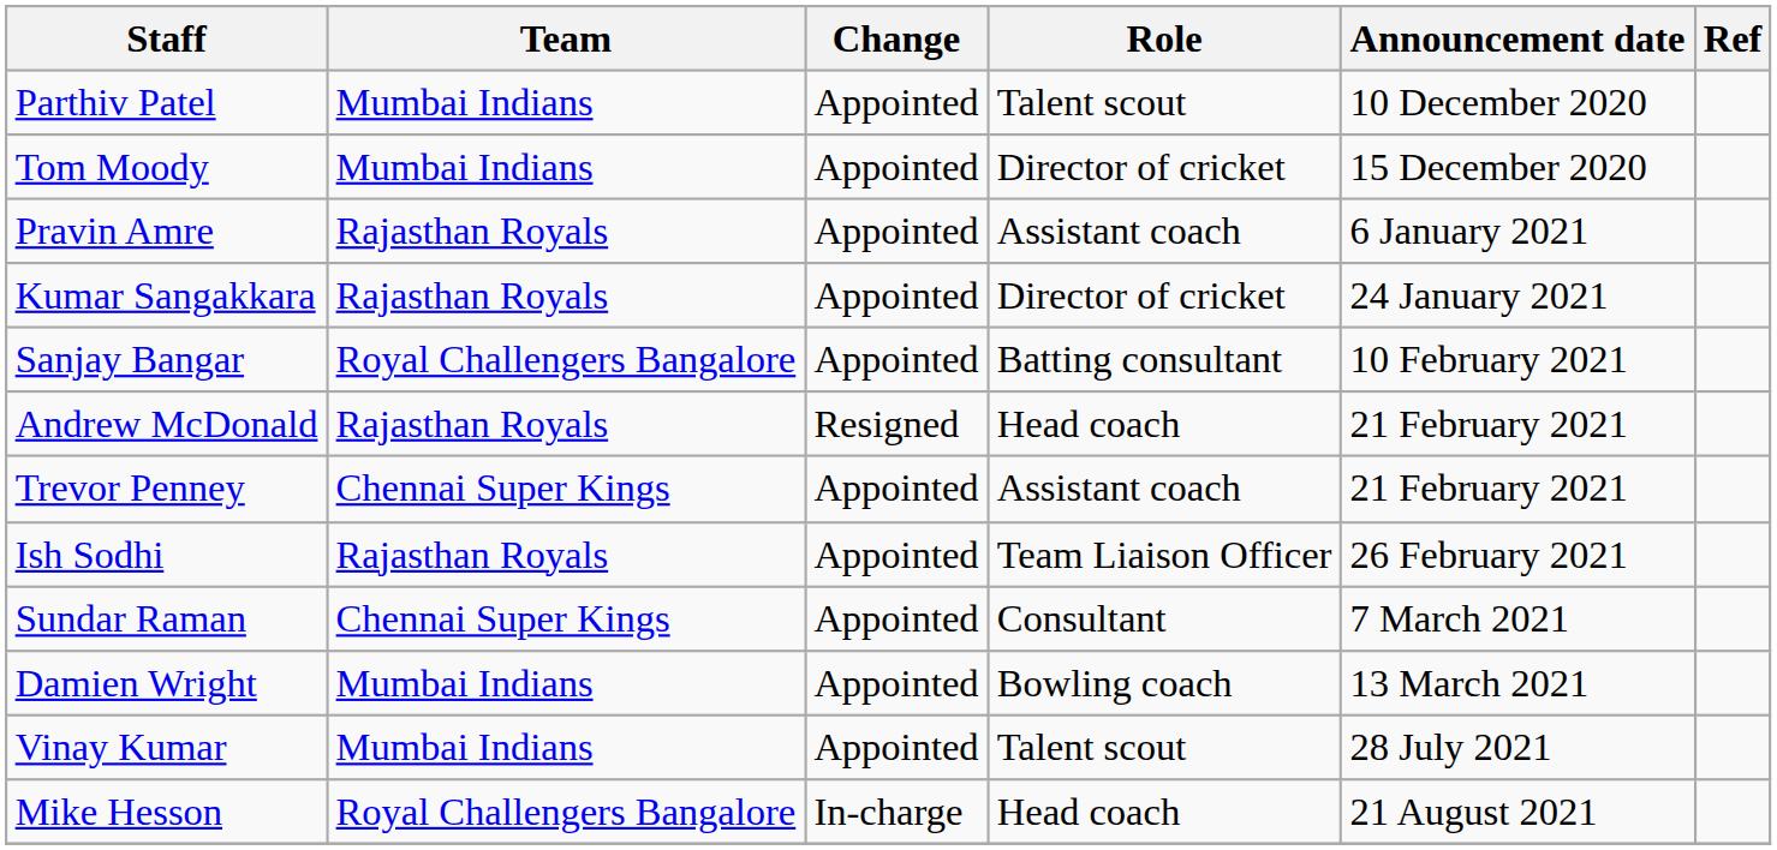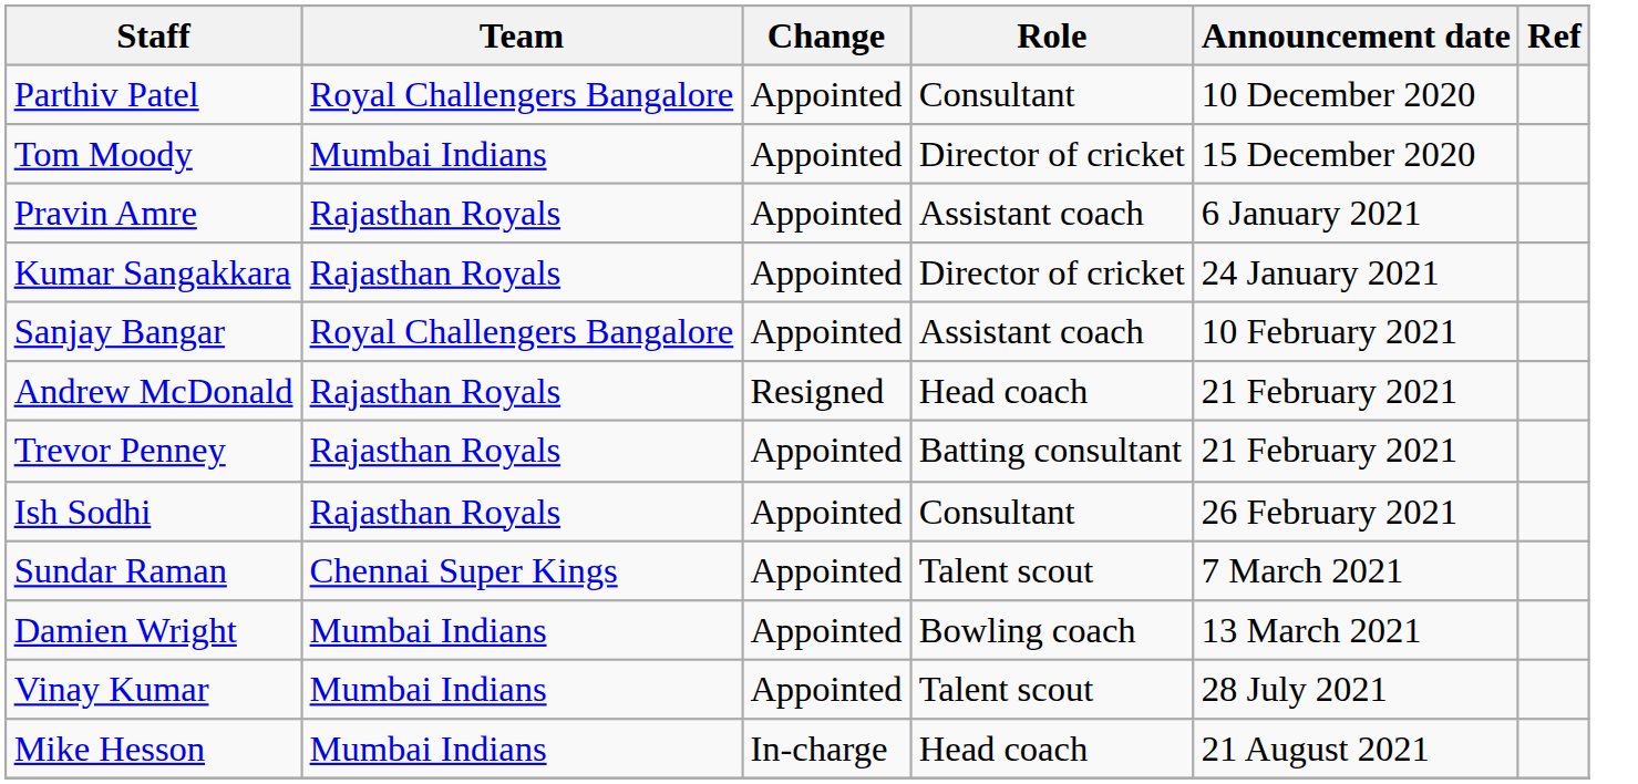 <table class="wikitable unsortable" style="font-size:95%">
 <tr>
 <th>Staff</th>
 <th>Team</th>
 <th>Change</th>
 <th>Role</th>
 <th>Announcement date</th>
 <th>Ref</th>
 </tr>
 <tr>
 <td> <a href='#'>Parthiv Patel</a></td>
-<td><a href='#'>Mumbai Indians</a></td>
+<td><a href='#'>Royal Challengers Bangalore</a></td>
 <td>Appointed</td>
-<td>Talent scout</td>
+<td>Consultant</td>
 <td>10 December 2020</td>
 <td></td>
 </tr>
 <tr>
 <td> <a href='#'>Tom Moody</a></td>
 <td><a href='#'>Mumbai Indians</a></td>
 <td>Appointed</td>
 <td>Director of cricket</td>
 <td>15 December 2020</td>
 <td></td>
 </tr>
 <tr>
 <td> <a href='#'>Pravin Amre</a></td>
 <td><a href='#'>Rajasthan Royals</a></td>
 <td>Appointed</td>
 <td>Assistant coach</td>
 <td>6 January 2021</td>
 <td></td>
 </tr>
 <tr>
 <td> <a href='#'>Kumar Sangakkara</a></td>
 <td><a href='#'>Rajasthan Royals</a></td>
 <td>Appointed</td>
 <td>Director of cricket</td>
 <td>24 January 2021</td>
 <td></td>
 </tr>
 <tr>
 <td> <a href='#'>Sanjay Bangar</a></td>
 <td><a href='#'>Royal Challengers Bangalore</a></td>
 <td>Appointed</td>
-<td>Batting consultant</td>
+<td>Assistant coach</td>
 <td>10 February 2021</td>
 <td></td>
 </tr>
 <tr>
 <td> <a href='#'>Andrew McDonald</a></td>
 <td><a href='#'>Rajasthan Royals</a></td>
 <td>Resigned</td>
 <td>Head coach</td>
 <td>21 February 2021</td>
 <td></td>
 </tr>
 <tr>
 <td> <a href='#'>Trevor Penney</a></td>
-<td><a href='#'>Chennai Super Kings</a></td>
+<td><a href='#'>Rajasthan Royals</a></td>
 <td>Appointed</td>
-<td>Assistant coach</td>
+<td>Batting consultant</td>
 <td>21 February 2021</td>
 <td></td>
 </tr>
 <tr>
 <td> <a href='#'>Ish Sodhi</a></td>
 <td><a href='#'>Rajasthan Royals</a></td>
 <td>Appointed</td>
-<td>Team Liaison Officer</td>
+<td>Consultant</td>
 <td>26 February 2021</td>
 <td></td>
 </tr>
 <tr>
 <td> <a href='#'>Sundar Raman</a></td>
 <td><a href='#'>Chennai Super Kings</a></td>
 <td>Appointed</td>
-<td>Consultant</td>
+<td>Talent scout</td>
 <td>7 March 2021</td>
 <td></td>
 </tr>
 <tr>
 <td> <a href='#'>Damien Wright</a></td>
 <td><a href='#'>Mumbai Indians</a></td>
 <td>Appointed</td>
 <td>Bowling coach</td>
 <td>13 March 2021</td>
 <td></td>
 </tr>
 <tr>
 <td> <a href='#'>Vinay Kumar</a></td>
 <td><a href='#'>Mumbai Indians</a></td>
 <td>Appointed</td>
 <td>Talent scout</td>
 <td>28 July 2021</td>
 <td></td>
 </tr>
 <tr>
 <td> <a href='#'>Mike Hesson</a></td>
-<td><a href='#'>Royal Challengers Bangalore</a></td>
+<td><a href='#'>Mumbai Indians</a></td>
 <td>In-charge</td>
 <td>Head coach</td>
 <td>21 August 2021</td>
 <td></td>
 </tr>
 <tr>
 </tr>
 </table>
